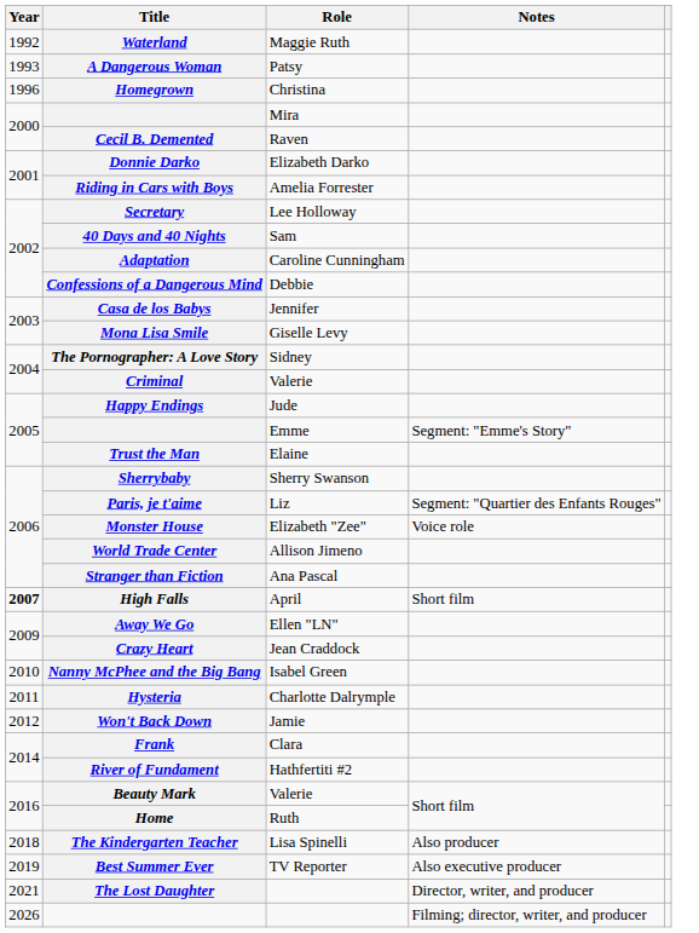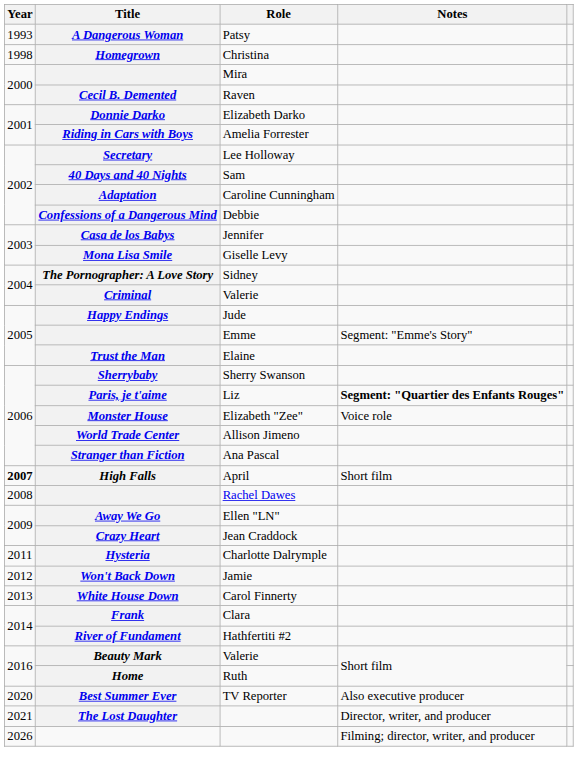 <table class="wikitable sortable plainrowheaders">
 <tr>
 <th scope="col">Year</th>
 <th scope="col">Title</th>
 <th scope="col">Role</th>
 <th scope="col" class="unsortable">Notes</th>
 <th></th>
 </tr>
 <tr>
-<td align="center">1992</td>
-<th scope="row"><em><a href='#'>Waterland</a></em></th>
-<td>Maggie Ruth</td>
-<td></td>
-<td></td>
-</tr>
-<tr>
 <td align="center">1993</td>
 <th scope="row"><em><a href='#'>A Dangerous Woman</a></em></th>
 <td>Patsy</td>
 <td></td>
 <td></td>
 </tr>
 <tr>
-<td align="center">1996</td>
+<td align="center">1998</td>
 <th scope="row"><em><a href='#'>Homegrown</a></em></th>
 <td>Christina</td>
 <td></td>
 <td></td>
 </tr>
 <tr>
 <td rowspan="2" align="center">2000</td>
 <th scope="row"></th>
 <td>Mira</td>
 <td></td>
 <td></td>
 </tr>
 <tr>
 <th scope="row"><em><a href='#'>Cecil B. Demented</a></em></th>
 <td>Raven</td>
 <td></td>
 <td></td>
 </tr>
 <tr>
 <td rowspan="2" align="center">2001</td>
 <th scope="row"><em><a href='#'>Donnie Darko</a></em></th>
 <td>Elizabeth Darko</td>
 <td></td>
 <td></td>
 </tr>
 <tr>
 <th scope="row"><em><a href='#'>Riding in Cars with Boys</a></em></th>
 <td>Amelia Forrester</td>
 <td></td>
 <td></td>
 </tr>
 <tr>
 <td rowspan="4" align="center">2002</td>
 <th scope="row"><em><a href='#'>Secretary</a></em></th>
 <td>Lee Holloway</td>
 <td></td>
 <td></td>
 </tr>
 <tr>
 <th scope="row"><em><a href='#'>40 Days and 40 Nights</a></em></th>
 <td>Sam</td>
 <td></td>
 <td></td>
 </tr>
 <tr>
 <th scope="row"><em><a href='#'>Adaptation</a></em></th>
 <td>Caroline Cunningham</td>
 <td></td>
 <td></td>
 </tr>
 <tr>
 <th scope="row"><em><a href='#'>Confessions of a Dangerous Mind</a></em></th>
 <td>Debbie</td>
 <td></td>
 <td></td>
 </tr>
 <tr>
 <td rowspan="2" align="center">2003</td>
 <th scope="row"><em><a href='#'>Casa de los Babys</a></em></th>
 <td>Jennifer</td>
 <td></td>
 <td></td>
 </tr>
 <tr>
 <th scope="row"><em><a href='#'>Mona Lisa Smile</a></em></th>
 <td>Giselle Levy</td>
 <td></td>
 <td></td>
 </tr>
 <tr>
 <td rowspan="2" align="center">2004</td>
 <th scope="row"><em>The Pornographer: A Love Story</em></th>
 <td>Sidney</td>
 <td></td>
 <td></td>
 </tr>
 <tr>
 <th scope="row"><em><a href='#'>Criminal</a></em></th>
 <td>Valerie</td>
 <td></td>
 <td></td>
 </tr>
 <tr>
 <td rowspan="3" align="center">2005</td>
 <th scope="row"><em><a href='#'>Happy Endings</a></em></th>
 <td>Jude</td>
 <td></td>
 <td></td>
 </tr>
 <tr>
 <th scope="row"></th>
 <td>Emme</td>
 <td>Segment: "Emme's Story"</td>
 <td></td>
 </tr>
 <tr>
 <th scope="row"><em><a href='#'>Trust the Man</a></em></th>
 <td>Elaine</td>
 <td></td>
 <td></td>
 </tr>
 <tr>
 <td rowspan="5" align="center">2006</td>
 <th scope="row"><em><a href='#'>Sherrybaby</a></em></th>
 <td>Sherry Swanson</td>
 <td></td>
 <td></td>
 </tr>
 <tr>
 <th scope="row"><em><a href='#'>Paris, je t'aime</a></em></th>
 <td>Liz</td>
-<td>Segment: "Quartier des Enfants Rouges"</td>
+<td><strong>Segment: "Quartier des Enfants Rouges"</strong></td>
 <td></td>
 </tr>
 <tr>
 <th scope="row"><em><a href='#'>Monster House</a></em></th>
 <td>Elizabeth "Zee"</td>
 <td>Voice role</td>
 <td></td>
 </tr>
 <tr>
 <th scope="row"><em><a href='#'>World Trade Center</a></em></th>
 <td>Allison Jimeno</td>
 <td></td>
 <td></td>
 </tr>
 <tr>
 <th scope="row"><em><a href='#'>Stranger than Fiction</a></em></th>
 <td>Ana Pascal</td>
 <td></td>
 <td></td>
 </tr>
 <tr>
 <td align="center"><strong>2007</strong></td>
 <th scope="row"><em>High Falls</em></th>
 <td>April</td>
 <td>Short film</td>
 <td></td>
 </tr>
 <tr>
+<td align="center">2008</td>
+<th scope="row"></th>
+<td><a href='#'>Rachel Dawes</a></td>
+<td></td>
+<td></td>
+</tr>
+<tr>
 <td rowspan="2" align="center">2009</td>
 <th scope="row"><em><a href='#'>Away We Go</a></em></th>
 <td>Ellen "LN"</td>
 <td></td>
 <td></td>
 </tr>
 <tr>
 <th scope="row"><em><a href='#'>Crazy Heart</a></em></th>
 <td>Jean Craddock</td>
-<td></td>
-<td></td>
-</tr>
-<tr>
-<td align="center">2010</td>
-<th scope="row"><em><a href='#'>Nanny McPhee and the Big Bang</a></em></th>
-<td>Isabel Green</td>
 <td></td>
 <td></td>
 </tr>
 <tr>
 <td align="center">2011</td>
 <th scope="row"><em><a href='#'>Hysteria</a></em></th>
 <td>Charlotte Dalrymple</td>
 <td></td>
 <td></td>
 </tr>
 <tr>
 <td align="center">2012</td>
 <th scope="row"><em><a href='#'>Won't Back Down</a></em></th>
 <td>Jamie</td>
+<td></td>
+<td></td>
+</tr>
+<tr>
+<td align="center">2013</td>
+<th scope="row"><em><a href='#'>White House Down</a></em></th>
+<td>Carol Finnerty</td>
 <td></td>
 <td></td>
 </tr>
 <tr>
 <td rowspan="2" align="center">2014</td>
 <th scope="row"><em><a href='#'>Frank</a></em></th>
 <td>Clara</td>
 <td></td>
 <td></td>
 </tr>
 <tr>
 <th scope="row"><em><a href='#'>River of Fundament</a></em></th>
 <td>Hathfertiti #2</td>
 <td></td>
 <td></td>
 </tr>
 <tr>
 <td rowspan="2" align="center">2016</td>
 <th Scope="row"><em>Beauty Mark</em></th>
 <td>Valerie</td>
 <td rowspan="2">Short film</td>
 <td></td>
 </tr>
 <tr>
 <th scope="row"><em>Home</em></th>
 <td>Ruth</td>
 <td></td>
 </tr>
 <tr>
-<td align="center">2018</td>
-<th scope="row"><em><a href='#'>The Kindergarten Teacher</a></em></th>
-<td>Lisa Spinelli</td>
-<td>Also producer</td>
-<td></td>
-</tr>
-<tr>
-<td align="center">2019</td>
+<td align="center">2020</td>
 <th scope="row"><em><a href='#'>Best Summer Ever</a></em></th>
 <td>TV Reporter</td>
 <td>Also executive producer</td>
 <td></td>
 </tr>
 <tr>
 <td align="center">2021</td>
 <th scope="row"><em><a href='#'>The Lost Daughter</a></em></th>
 <td></td>
 <td>Director, writer, and producer</td>
 <td></td>
 </tr>
 <tr>
 <td align="center">2026</td>
 <td></td>
 <td></td>
 <td>Filming; director, writer, and producer</td>
 <td></td>
 </tr>
 </table>
